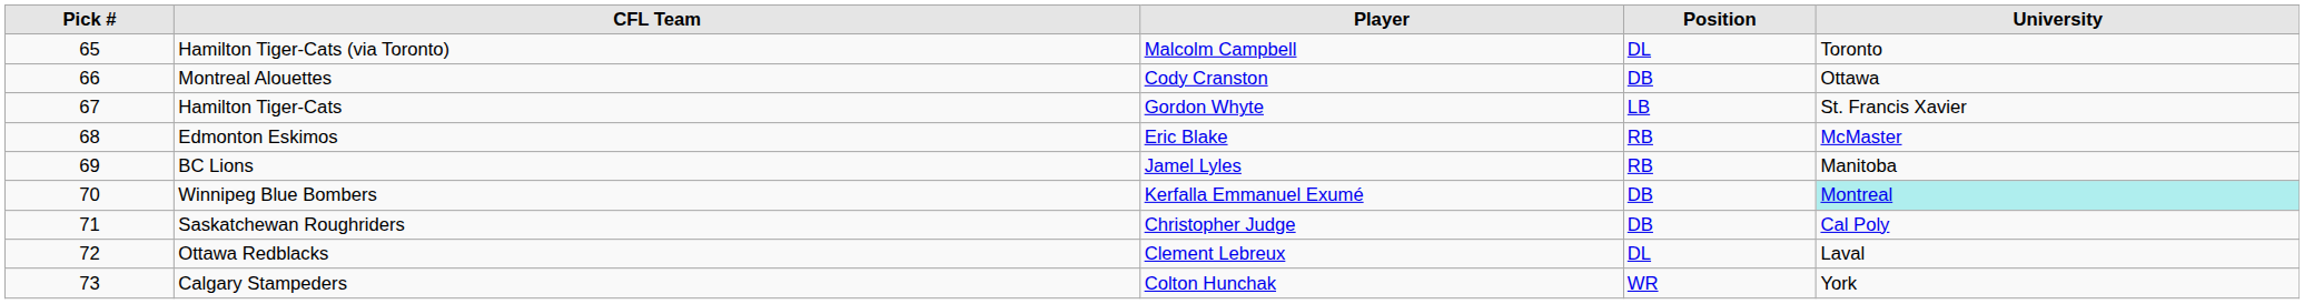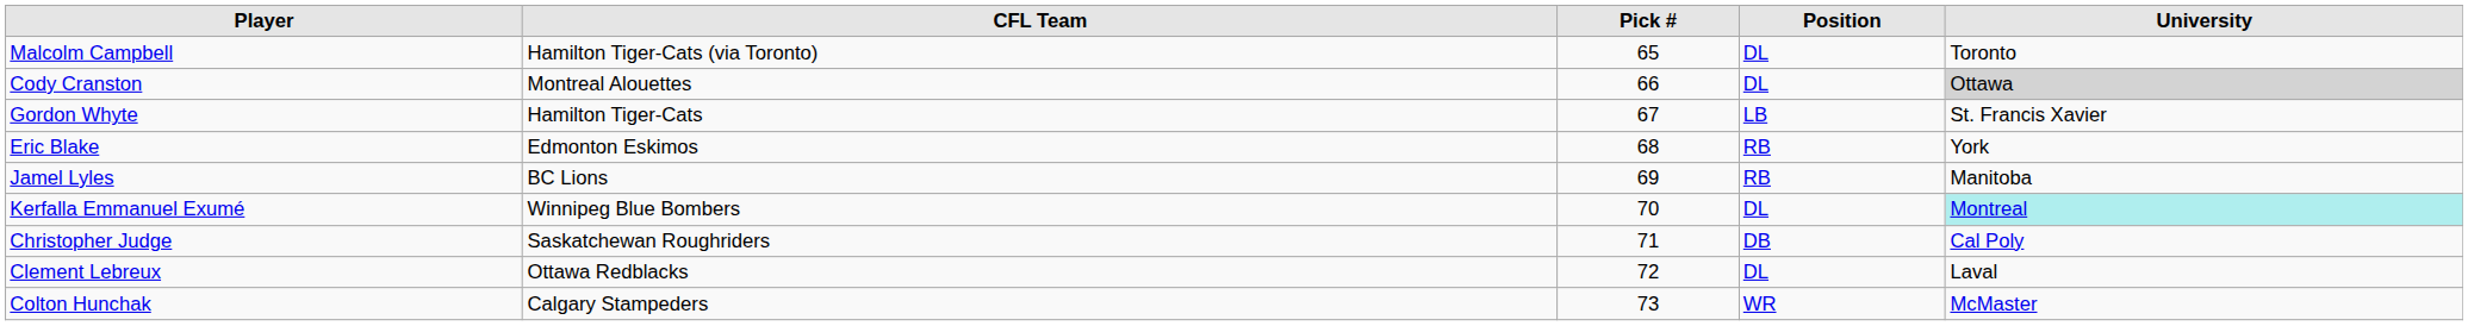 <table class="wikitable" style="width: 100%">
 <tr>
+<th width=20% style="background:#E5E5E5;">Player</th>
+<th width=40% style="background:#E5E5E5;">CFL Team</th>
 <th style="background:#E5E5E5;" width=7%>Pick #</th>
-<th width=40% style="background:#E5E5E5;">CFL Team</th>
-<th width=20% style="background:#E5E5E5;">Player</th>
 <th width=8% style="background:#E5E5E5;">Position</th>
 <th width=20% style="background:#E5E5E5;">University</th>
 </tr>
 <tr>
+<td><a href='#'>Malcolm Campbell</a></td>
+<td>Hamilton Tiger-Cats (via Toronto)</td>
 <td align=center>65</td>
-<td>Hamilton Tiger-Cats (via Toronto)</td>
-<td><a href='#'>Malcolm Campbell</a></td>
 <td><a href='#'>DL</a></td>
 <td>Toronto</td>
 </tr>
 <tr>
+<td><a href='#'>Cody Cranston</a></td>
+<td>Montreal Alouettes</td>
 <td align=center>66</td>
-<td>Montreal Alouettes</td>
-<td><a href='#'>Cody Cranston</a></td>
-<td><a href='#'>DB</a></td>
-<td>Ottawa</td>
+<td><a href='#'>DL</a></td>
+<td style="background: lightgrey;">Ottawa</td>
 </tr>
 <tr>
+<td><a href='#'>Gordon Whyte</a></td>
+<td>Hamilton Tiger-Cats</td>
 <td align=center>67</td>
-<td>Hamilton Tiger-Cats</td>
-<td><a href='#'>Gordon Whyte</a></td>
 <td><a href='#'>LB</a></td>
 <td>St. Francis Xavier</td>
 </tr>
 <tr>
+<td><a href='#'>Eric Blake</a></td>
+<td>Edmonton Eskimos</td>
 <td align=center>68</td>
-<td>Edmonton Eskimos</td>
-<td><a href='#'>Eric Blake</a></td>
 <td><a href='#'>RB</a></td>
-<td><a href='#'>McMaster</a></td>
+<td>York</td>
 </tr>
 <tr>
+<td><a href='#'>Jamel Lyles</a></td>
+<td>BC Lions</td>
 <td align=center>69</td>
-<td>BC Lions</td>
-<td><a href='#'>Jamel Lyles</a></td>
 <td><a href='#'>RB</a></td>
 <td>Manitoba</td>
 </tr>
 <tr>
+<td><a href='#'>Kerfalla Emmanuel Exumé</a></td>
+<td>Winnipeg Blue Bombers</td>
 <td align=center>70</td>
-<td>Winnipeg Blue Bombers</td>
-<td><a href='#'>Kerfalla Emmanuel Exumé</a></td>
-<td><a href='#'>DB</a></td>
+<td><a href='#'>DL</a></td>
 <td style="background: paleturquoise;"><a href='#'>Montreal</a></td>
 </tr>
 <tr>
+<td><a href='#'>Christopher Judge</a></td>
+<td>Saskatchewan Roughriders</td>
 <td align=center>71</td>
-<td>Saskatchewan Roughriders</td>
-<td><a href='#'>Christopher Judge</a></td>
 <td><a href='#'>DB</a></td>
 <td><a href='#'>Cal Poly</a></td>
 </tr>
 <tr>
+<td><a href='#'>Clement Lebreux</a></td>
+<td>Ottawa Redblacks</td>
 <td align=center>72</td>
-<td>Ottawa Redblacks</td>
-<td><a href='#'>Clement Lebreux</a></td>
 <td><a href='#'>DL</a></td>
 <td>Laval</td>
 </tr>
 <tr>
+<td><a href='#'>Colton Hunchak</a></td>
+<td>Calgary Stampeders</td>
 <td align=center>73</td>
-<td>Calgary Stampeders</td>
-<td><a href='#'>Colton Hunchak</a></td>
 <td><a href='#'>WR</a></td>
-<td>York</td>
+<td><a href='#'>McMaster</a></td>
 </tr>
 </table>
